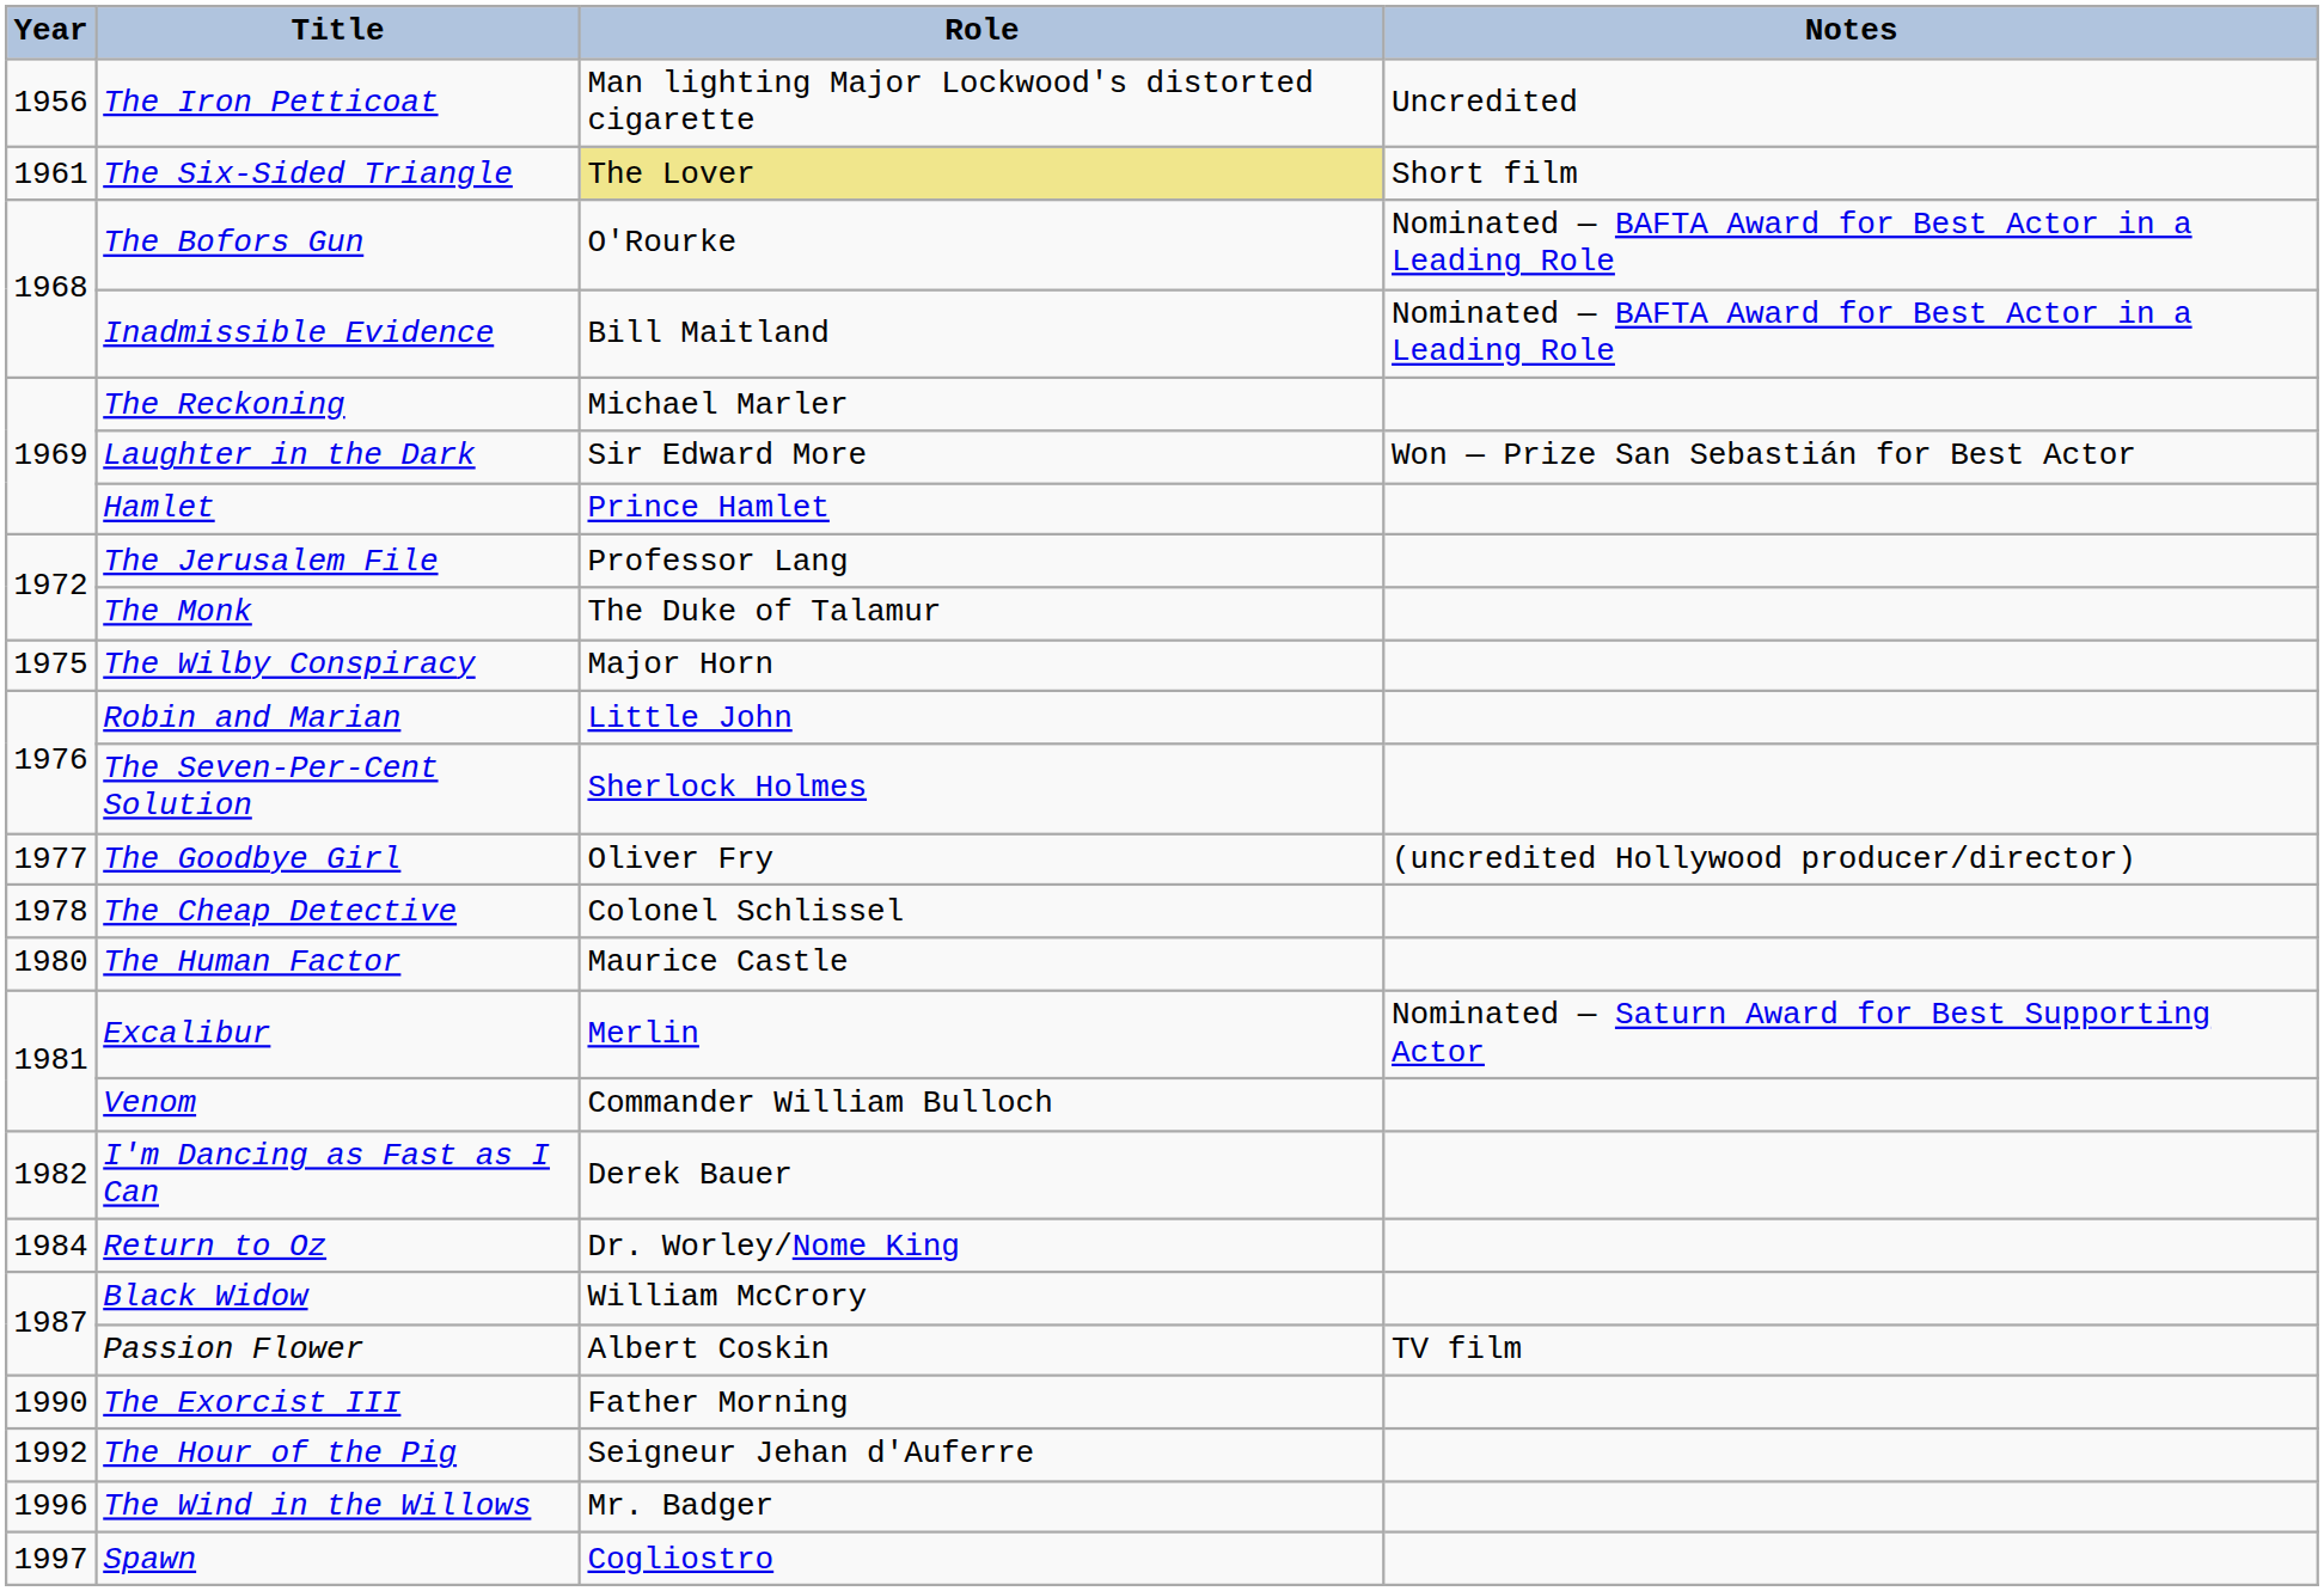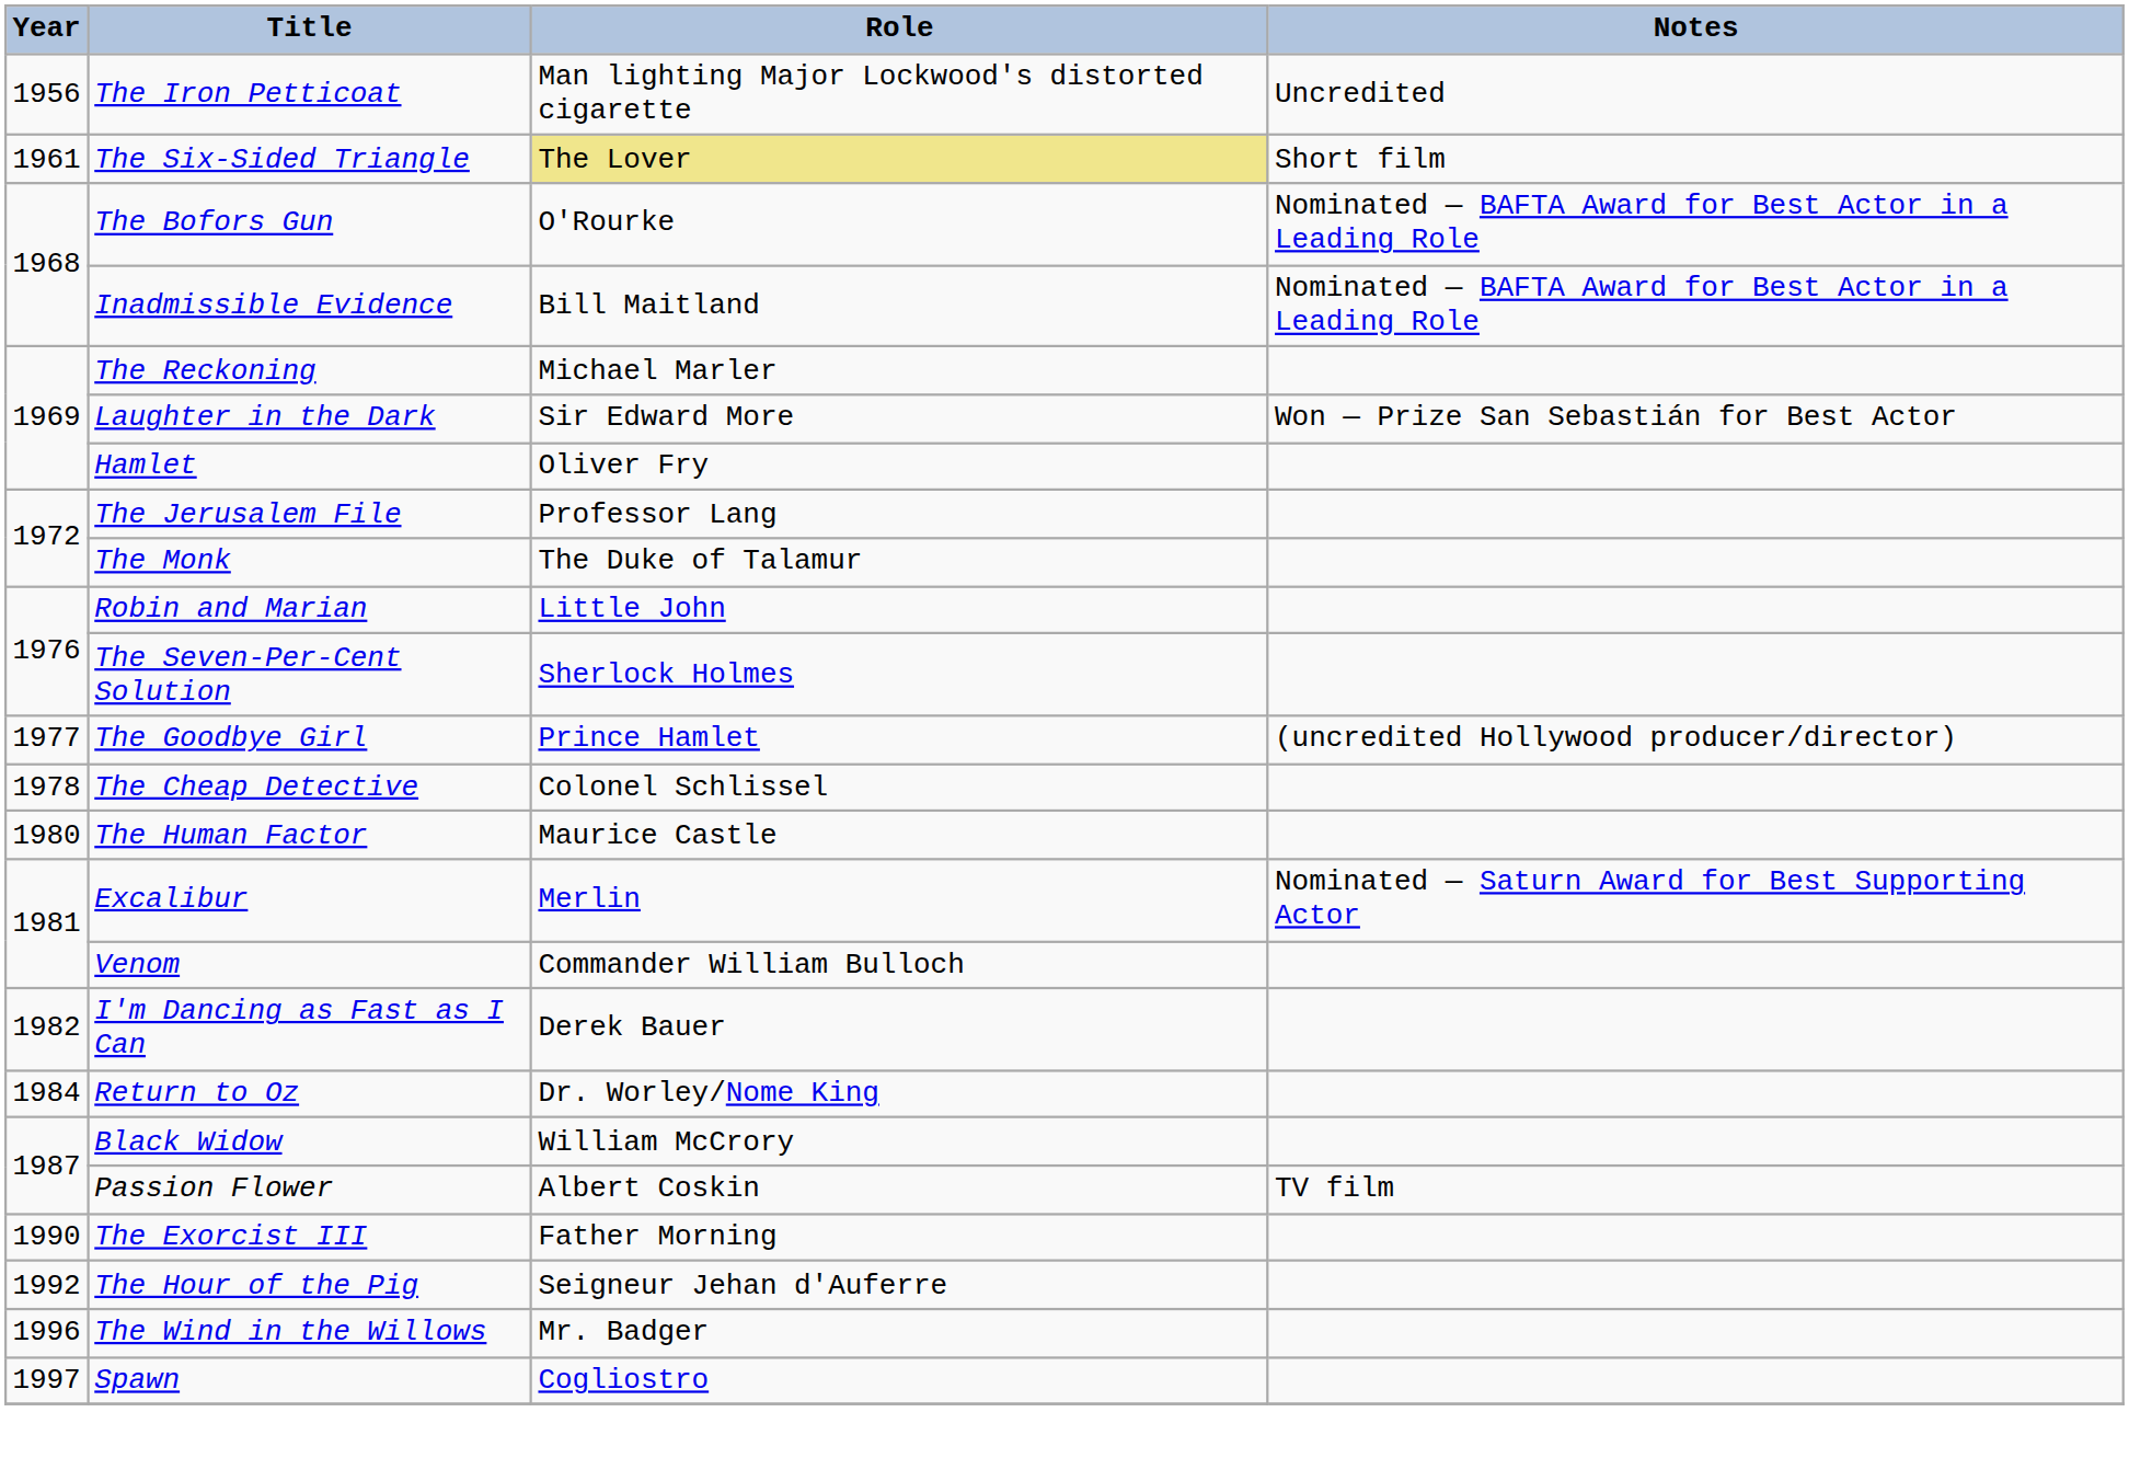 <table class="wikitable" style="font-size:90%">
 <tr style="text-align:center;">
 <th style="background:#B0C4DE;">Year</th>
 <th style="background:#B0C4DE;">Title</th>
 <th style="background:#B0C4DE;">Role</th>
 <th style="background:#B0C4DE;">Notes</th>
 </tr>
 <tr>
 <td>1956</td>
 <td><em><a href='#'>The Iron Petticoat</a></em></td>
 <td>Man lighting Major Lockwood's distorted cigarette</td>
 <td>Uncredited</td>
 </tr>
 <tr>
 <td>1961</td>
 <td><em><a href='#'>The Six-Sided Triangle</a></em></td>
 <td style="background: khaki;">The Lover</td>
 <td>Short film</td>
 </tr>
 <tr>
 <td rowspan=2>1968</td>
 <td><em><a href='#'>The Bofors Gun</a></em></td>
 <td>O'Rourke</td>
 <td>Nominated — <a href='#'>BAFTA Award for Best Actor in a Leading Role</a></td>
 </tr>
 <tr>
 <td><em><a href='#'>Inadmissible Evidence</a></em></td>
 <td>Bill Maitland</td>
 <td>Nominated — <a href='#'>BAFTA Award for Best Actor in a Leading Role</a></td>
 </tr>
 <tr>
 <td rowspan=3>1969</td>
 <td><em><a href='#'>The Reckoning</a></em></td>
 <td>Michael Marler</td>
 <td></td>
 </tr>
 <tr>
 <td><em><a href='#'>Laughter in the Dark</a></em></td>
 <td>Sir Edward More</td>
 <td>Won — Prize San Sebastián for Best Actor</td>
 </tr>
 <tr>
 <td><em><a href='#'>Hamlet</a></em></td>
-<td><a href='#'>Prince Hamlet</a></td>
+<td>Oliver Fry</td>
 <td></td>
 </tr>
 <tr>
 <td rowspan=2>1972</td>
 <td><em><a href='#'>The Jerusalem File</a></em></td>
 <td>Professor Lang</td>
 <td></td>
 </tr>
 <tr>
 <td><em><a href='#'>The Monk</a></em></td>
 <td>The Duke of Talamur</td>
-<td></td>
-</tr>
-<tr>
-<td>1975</td>
-<td><em><a href='#'>The Wilby Conspiracy</a></em></td>
-<td>Major Horn</td>
 <td></td>
 </tr>
 <tr>
 <td rowspan=2>1976</td>
 <td><em><a href='#'>Robin and Marian</a></em></td>
 <td><a href='#'>Little John</a></td>
 <td></td>
 </tr>
 <tr>
 <td><em><a href='#'>The Seven-Per-Cent Solution</a></em></td>
 <td><a href='#'>Sherlock Holmes</a></td>
 <td></td>
 </tr>
 <tr>
 <td>1977</td>
 <td><em><a href='#'>The Goodbye Girl</a></em></td>
-<td>Oliver Fry</td>
+<td><a href='#'>Prince Hamlet</a></td>
 <td>(uncredited Hollywood producer/director)</td>
 </tr>
 <tr>
 <td>1978</td>
 <td><em><a href='#'>The Cheap Detective</a></em></td>
 <td>Colonel Schlissel</td>
 <td></td>
 </tr>
 <tr>
 <td>1980</td>
 <td><em><a href='#'>The Human Factor</a></em></td>
 <td>Maurice Castle</td>
 <td></td>
 </tr>
 <tr>
 <td rowspan=2>1981</td>
 <td><em><a href='#'>Excalibur</a></em></td>
 <td><a href='#'>Merlin</a></td>
 <td>Nominated — <a href='#'>Saturn Award for Best Supporting Actor</a></td>
 </tr>
 <tr>
 <td><em><a href='#'>Venom</a></em></td>
 <td>Commander William Bulloch</td>
 <td></td>
 </tr>
 <tr>
 <td>1982</td>
 <td><em><a href='#'>I'm Dancing as Fast as I Can</a></em></td>
 <td>Derek Bauer</td>
 <td></td>
 </tr>
 <tr>
 <td>1984</td>
 <td><em><a href='#'>Return to Oz</a></em></td>
 <td>Dr. Worley/<a href='#'>Nome King</a></td>
 <td></td>
 </tr>
 <tr>
 <td rowspan=2>1987</td>
 <td><em><a href='#'>Black Widow</a></em></td>
 <td>William McCrory</td>
 <td></td>
 </tr>
 <tr>
 <td><em>Passion Flower</em></td>
 <td>Albert Coskin</td>
 <td>TV film</td>
 </tr>
 <tr>
 <td>1990</td>
 <td><em><a href='#'>The Exorcist III</a></em></td>
 <td>Father Morning</td>
 <td></td>
 </tr>
 <tr>
 <td>1992</td>
 <td><em><a href='#'>The Hour of the Pig</a></em></td>
 <td>Seigneur Jehan d'Auferre</td>
 <td></td>
 </tr>
 <tr>
 <td>1996</td>
 <td><em><a href='#'>The Wind in the Willows</a></em></td>
 <td>Mr. Badger</td>
 <td></td>
 </tr>
 <tr>
 <td>1997</td>
 <td><em><a href='#'>Spawn</a></em></td>
 <td><a href='#'>Cogliostro</a></td>
 <td></td>
 </tr>
 <tr>
 </tr>
 </table>
